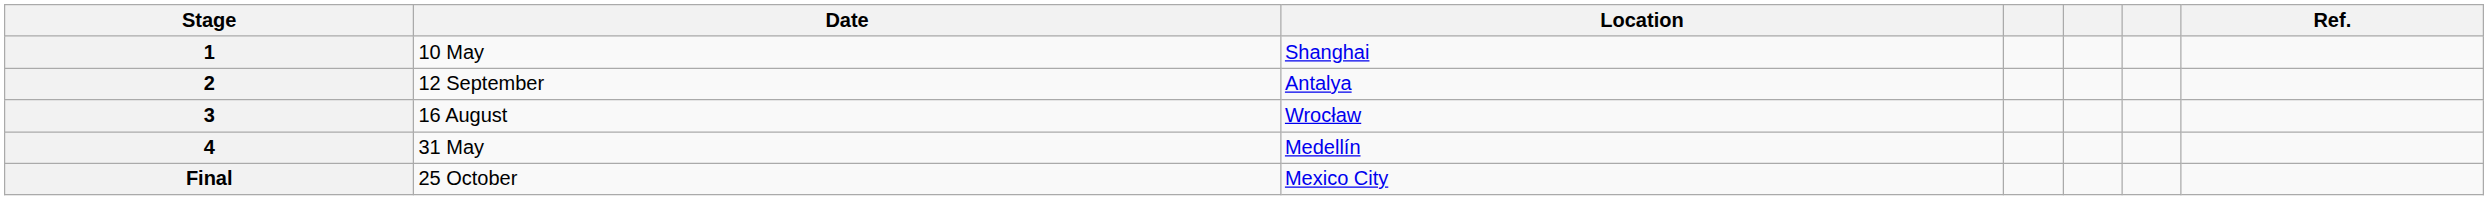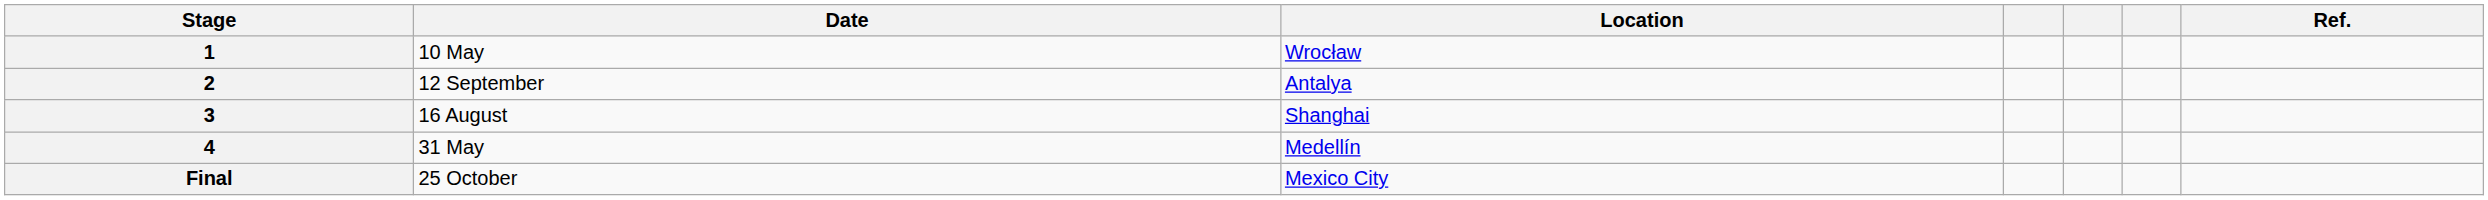 <table class="wikitable" style="width:100%">
 <tr>
 <th>Stage</th>
 <th>Date</th>
 <th>Location</th>
 <th></th>
 <th></th>
 <th></th>
 <th>Ref.</th>
 </tr>
 <tr>
 <th>1</th>
 <td>10 May</td>
-<td> <a href='#'>Shanghai</a></td>
+<td> <a href='#'>Wrocław</a></td>
 <td></td>
 <td></td>
 <td></td>
 <td></td>
 </tr>
 <tr>
 <th>2</th>
 <td>12 September</td>
 <td> <a href='#'>Antalya</a></td>
 <td></td>
 <td></td>
 <td></td>
 <td></td>
 </tr>
 <tr>
 <th>3</th>
 <td>16 August</td>
-<td> <a href='#'>Wrocław</a></td>
+<td> <a href='#'>Shanghai</a></td>
 <td></td>
 <td></td>
 <td></td>
 <td></td>
 </tr>
 <tr>
 <th>4</th>
 <td>31 May</td>
 <td> <a href='#'>Medellín</a></td>
 <td></td>
 <td></td>
 <td></td>
 <td></td>
 </tr>
 <tr>
 <th>Final</th>
 <td>25 October</td>
 <td> <a href='#'>Mexico City</a></td>
 <td></td>
 <td></td>
 <td></td>
 <td></td>
 </tr>
 </table>
